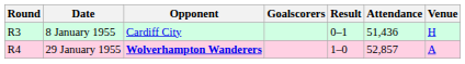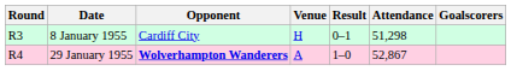 <table class="wikitable">
 <tr>
 <th>Round</th>
 <th>Date</th>
 <th>Opponent</th>
-<th>Goalscorers</th>
+<th>Venue</th>
 <th>Result</th>
 <th>Attendance</th>
-<th>Venue</th>
+<th>Goalscorers</th>
 </tr>
 <tr style="background:#d0ffe3;">
 <td>R3</td>
 <td>8 January 1955</td>
 <td><a href='#'>Cardiff City</a></td>
+<td><a href='#'>H</a></td>
+<td>0–1</td>
+<td>51,298</td>
 <td></td>
-<td>0–1</td>
-<td>51,436</td>
-<td><a href='#'>H</a></td>
 </tr>
 <tr style="background:#ffd0e3;">
 <td>R4</td>
 <td>29 January 1955</td>
 <td><strong><a href='#'>Wolverhampton Wanderers</a></strong></td>
+<td><a href='#'>A</a></td>
+<td>1–0</td>
+<td>52,867</td>
 <td></td>
-<td>1–0</td>
-<td>52,857</td>
-<td><a href='#'>A</a></td>
 </tr>
 </table>
